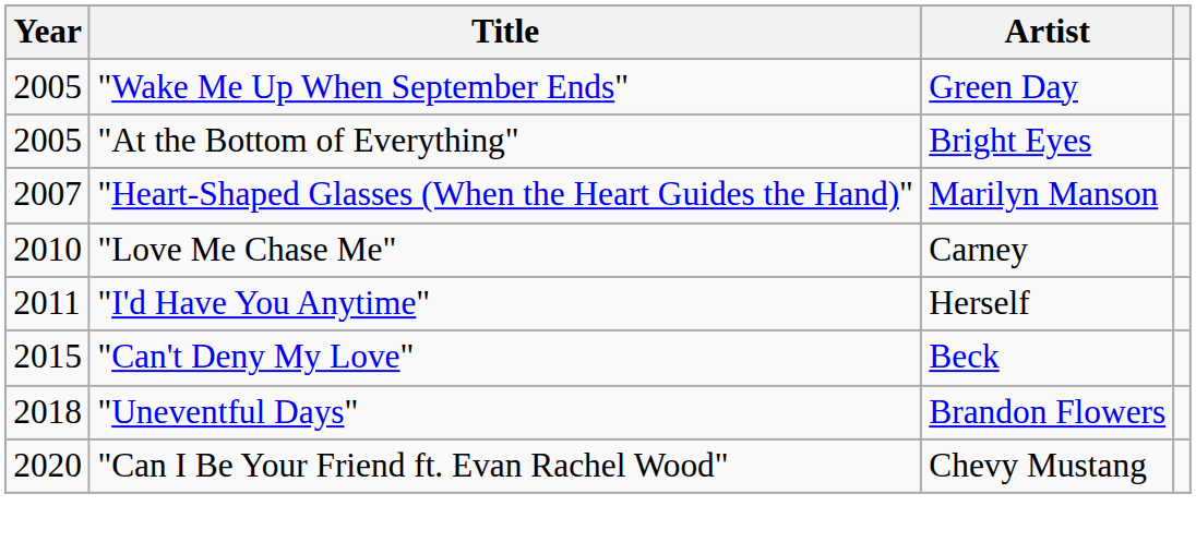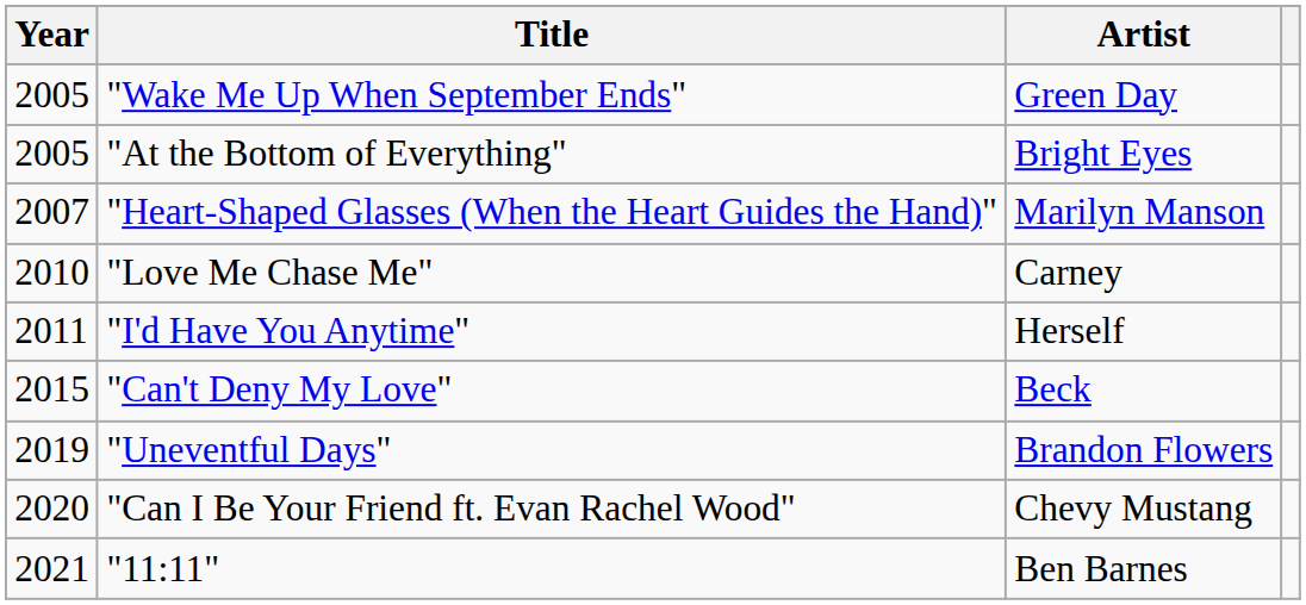 <table class="wikitable sortable">
 <tr>
 <th>Year</th>
 <th>Title</th>
 <th>Artist</th>
 <th scope=col class="unsortable"></th>
 </tr>
 <tr>
 <td>2005</td>
 <td>"<a href='#'>Wake Me Up When September Ends</a>"</td>
 <td><a href='#'>Green Day</a></td>
 <td></td>
 </tr>
 <tr>
 <td>2005</td>
 <td>"At the Bottom of Everything"</td>
 <td><a href='#'>Bright Eyes</a></td>
 <td></td>
 </tr>
 <tr>
 <td>2007</td>
 <td>"<a href='#'>Heart-Shaped Glasses (When the Heart Guides the Hand)</a>"</td>
 <td><a href='#'>Marilyn Manson</a></td>
 <td></td>
 </tr>
 <tr>
 <td>2010</td>
 <td>"Love Me Chase Me"</td>
 <td>Carney</td>
 <td></td>
 </tr>
 <tr>
 <td>2011</td>
 <td>"<a href='#'>I'd Have You Anytime</a>"</td>
 <td>Herself</td>
 <td></td>
 </tr>
 <tr>
 <td>2015</td>
 <td>"<a href='#'>Can't Deny My Love</a>"</td>
 <td><a href='#'>Beck</a></td>
 <td></td>
 </tr>
 <tr>
-<td>2018</td>
+<td>2019</td>
 <td>"<a href='#'>Uneventful Days</a>"</td>
 <td><a href='#'>Brandon Flowers</a></td>
 <td></td>
 </tr>
 <tr>
 <td>2020</td>
 <td>"Can I Be Your Friend ft. Evan Rachel Wood"</td>
 <td>Chevy Mustang</td>
 <td></td>
 </tr>
+<tr>
+<td>2021</td>
+<td>"11:11"</td>
+<td>Ben Barnes</td>
+<td></td>
+</tr>
 </table>
